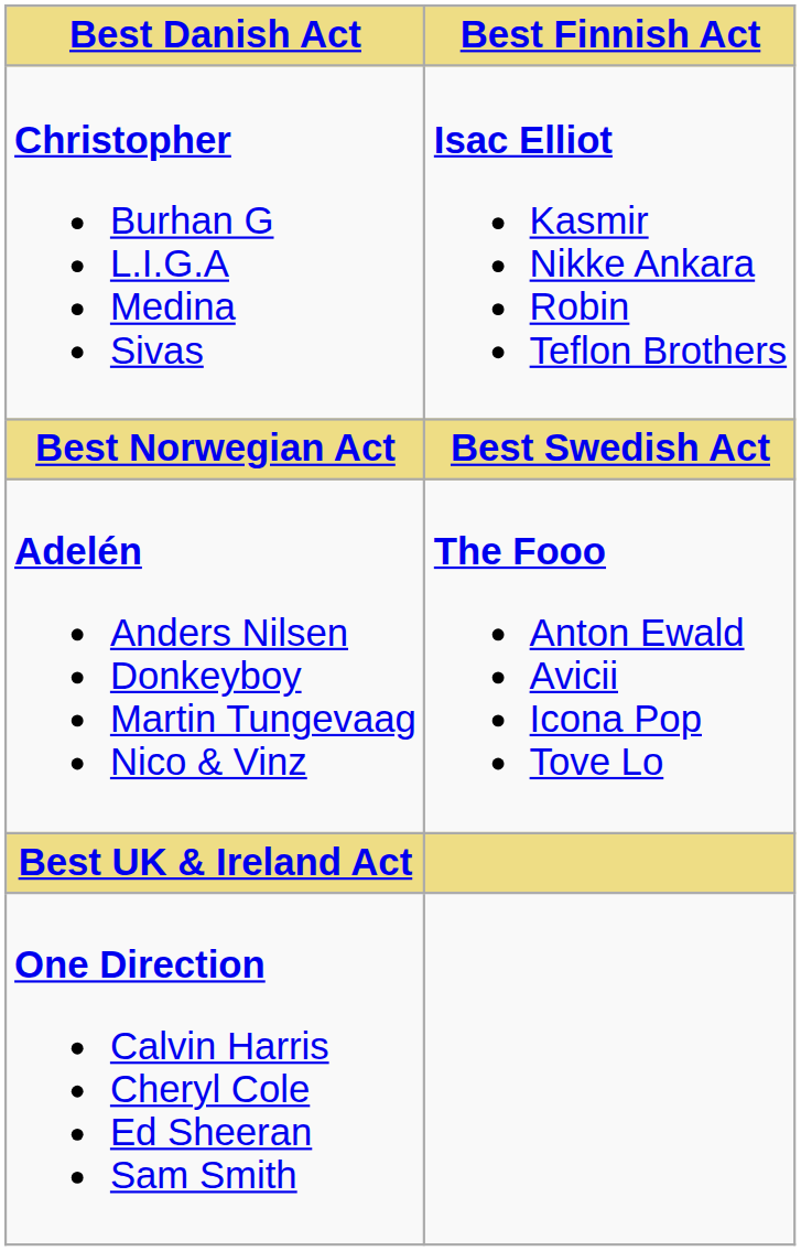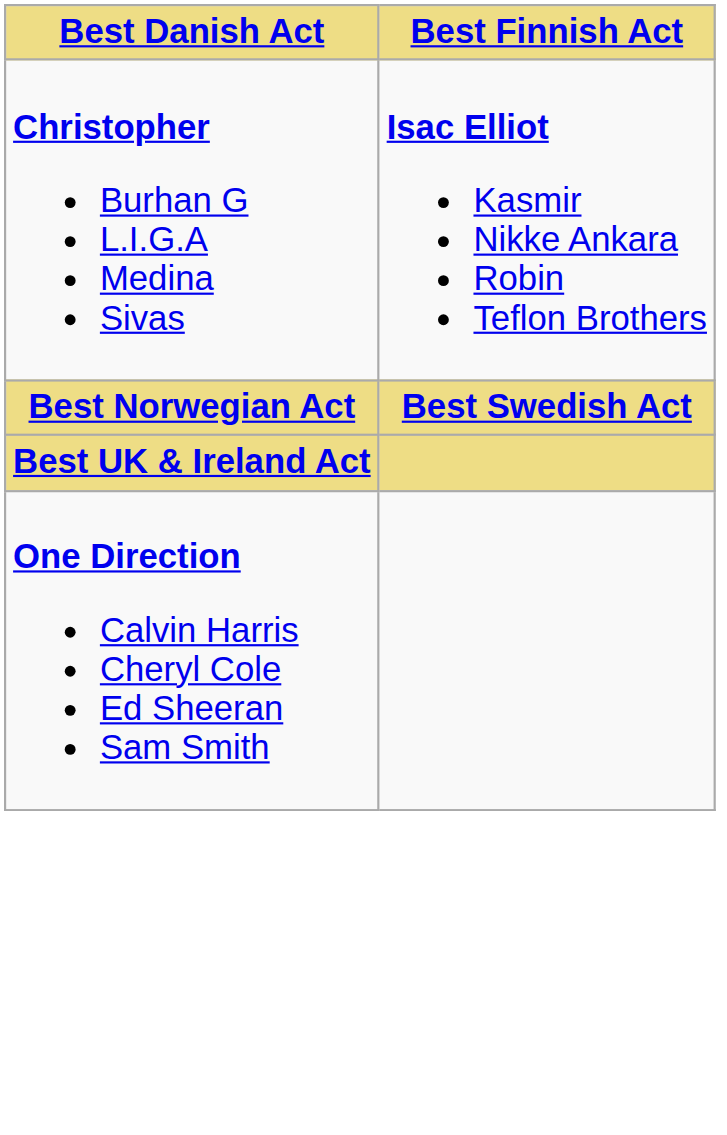 <table class=wikitable style="width=100%">
 <tr>
 <th style="background:#EEDD85; width=50%"><a href='#'>Best Danish Act</a></th>
 <th style="background:#EEDD85; width=50%"><a href='#'>Best Finnish Act</a></th>
 </tr>
 <tr>
 <td valign="top"><br><strong><a href='#'>Christopher</a></strong><ul><li><a href='#'>Burhan G</a></li><li><a href='#'>L.I.G.A</a></li><li><a href='#'>Medina</a></li><li><a href='#'>Sivas</a></li></ul></td>
 <td valign="top"><br><strong><a href='#'>Isac Elliot</a></strong><ul><li><a href='#'>Kasmir</a></li><li><a href='#'>Nikke Ankara</a></li><li><a href='#'>Robin</a></li><li><a href='#'>Teflon Brothers</a></li></ul></td>
 </tr>
 <tr>
 <th style="background:#EEDD85; width=50%"><a href='#'>Best Norwegian Act</a></th>
 <th style="background:#EEDD85; width=50%"><a href='#'>Best Swedish Act</a></th>
 </tr>
 <tr>
-<td valign="top"><br><strong><a href='#'>Adelén</a></strong><ul><li><a href='#'>Anders Nilsen</a></li><li><a href='#'>Donkeyboy</a></li><li><a href='#'>Martin Tungevaag</a></li><li><a href='#'>Nico & Vinz</a></li></ul></td>
-<td valign="top"><br><strong><a href='#'>The Fooo</a></strong><ul><li><a href='#'>Anton Ewald</a></li><li><a href='#'>Avicii</a></li><li><a href='#'>Icona Pop</a></li><li><a href='#'>Tove Lo</a></li></ul></td>
-</tr>
-<tr>
 <th style="background:#EEDD85; width=50%"><a href='#'>Best UK & Ireland Act</a></th>
 <th style="background:#EEDD85; width=50%"></th>
 </tr>
 <tr>
 <td valign="top"><br><strong><a href='#'>One Direction</a></strong><ul><li><a href='#'>Calvin Harris</a></li><li><a href='#'>Cheryl Cole</a></li><li><a href='#'>Ed Sheeran</a></li><li><a href='#'>Sam Smith</a></li></ul></td>
 <td valign="top"></td>
 </tr>
 </table>
